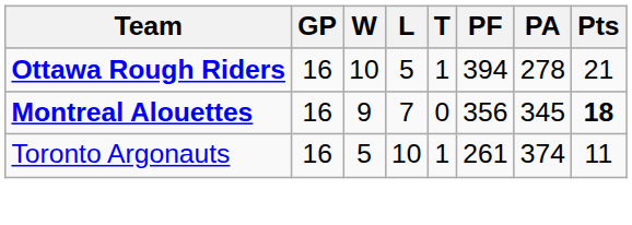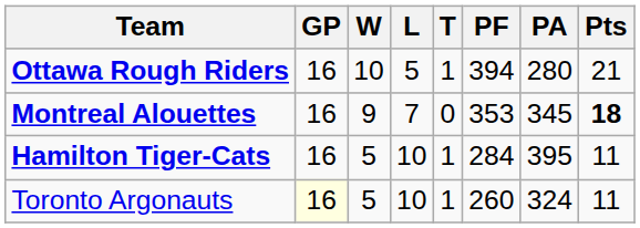 <table class="wikitable" style="float:left; margin-right:1em">
 <tr>
 <th>Team</th>
 <th>GP</th>
 <th>W</th>
 <th>L</th>
 <th>T</th>
 <th>PF</th>
 <th>PA</th>
 <th>Pts</th>
 </tr>
 <tr align="center">
 <td align="left"><strong><a href='#'>Ottawa Rough Riders</a></strong></td>
 <td>16</td>
 <td>10</td>
 <td>5</td>
 <td>1</td>
 <td>394</td>
-<td>278</td>
+<td>280</td>
 <td>21</td>
 </tr>
 <tr align="center">
 <td align="left"><strong><a href='#'>Montreal Alouettes</a></strong></td>
 <td>16</td>
 <td>9</td>
 <td>7</td>
 <td>0</td>
-<td>356</td>
+<td>353</td>
 <td>345</td>
 <td><strong>18</strong></td>
 </tr>
 <tr align="center">
-<td align="left"><a href='#'>Toronto Argonauts</a></td>
+<td align="left"><strong><a href='#'>Hamilton Tiger-Cats</a></strong></td>
 <td>16</td>
 <td>5</td>
 <td>10</td>
 <td>1</td>
-<td>261</td>
-<td>374</td>
+<td>284</td>
+<td>395</td>
+<td>11</td>
+</tr>
+<tr align="center">
+<td align="left"><a href='#'>Toronto Argonauts</a></td>
+<td style="background: lightyellow;">16</td>
+<td>5</td>
+<td>10</td>
+<td>1</td>
+<td>260</td>
+<td>324</td>
 <td>11</td>
 </tr>
 </table>
